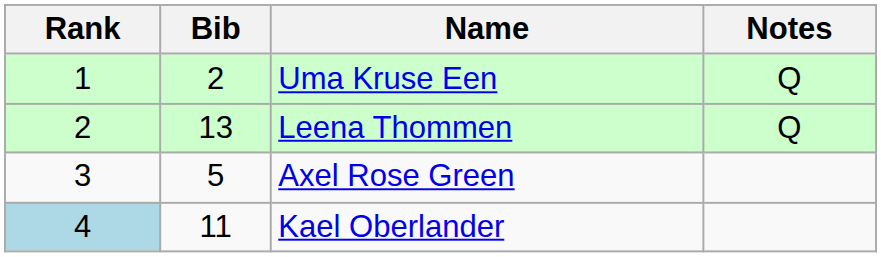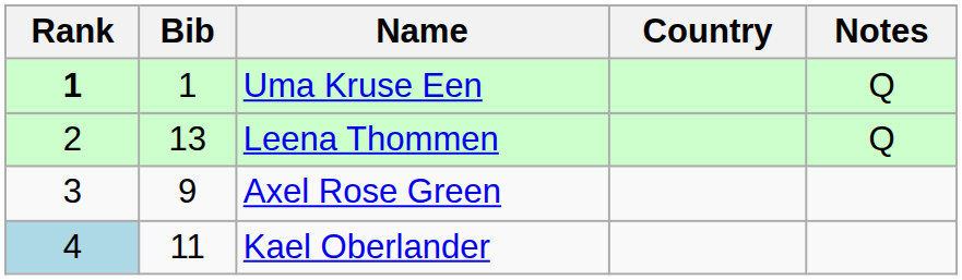 <table class="wikitable" style="text-align:center; width:450px">
 <tr>
 <th>Rank</th>
 <th>Bib</th>
 <th>Name</th>
+<th>Country</th>
 <th>Notes</th>
 </tr>
 <tr bgcolor=ccffcc>
+<td><strong>1</strong></td>
 <td>1</td>
-<td>2</td>
 <td align=left><a href='#'>Uma Kruse Een</a></td>
+<td align=left></td>
 <td>Q</td>
 </tr>
 <tr bgcolor=ccffcc>
 <td>2</td>
 <td>13</td>
 <td align=left><a href='#'>Leena Thommen</a></td>
+<td align=left></td>
 <td>Q</td>
 </tr>
 <tr>
 <td>3</td>
-<td>5</td>
+<td>9</td>
 <td align=left><a href='#'>Axel Rose Green</a></td>
+<td align=left></td>
 <td></td>
 </tr>
 <tr>
 <td style="background: lightblue;">4</td>
 <td>11</td>
 <td align=left><a href='#'>Kael Oberlander</a></td>
+<td align=left></td>
 <td></td>
 </tr>
 </table>
